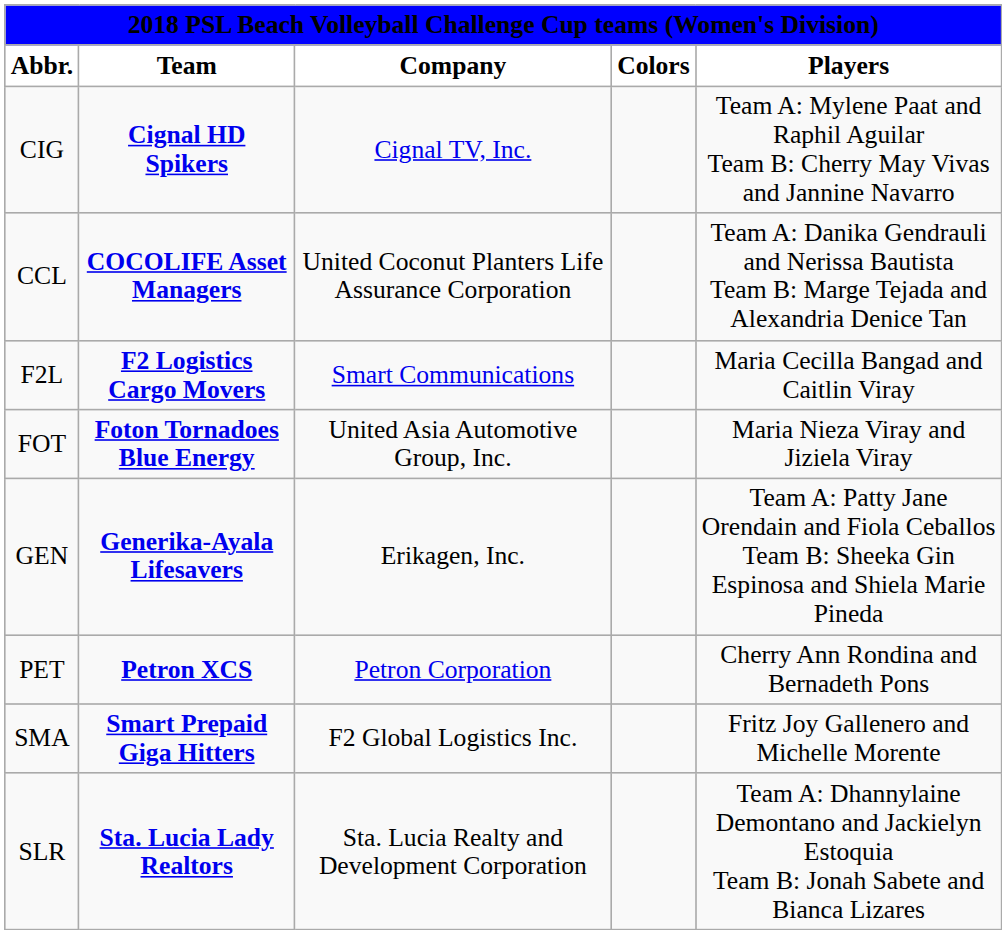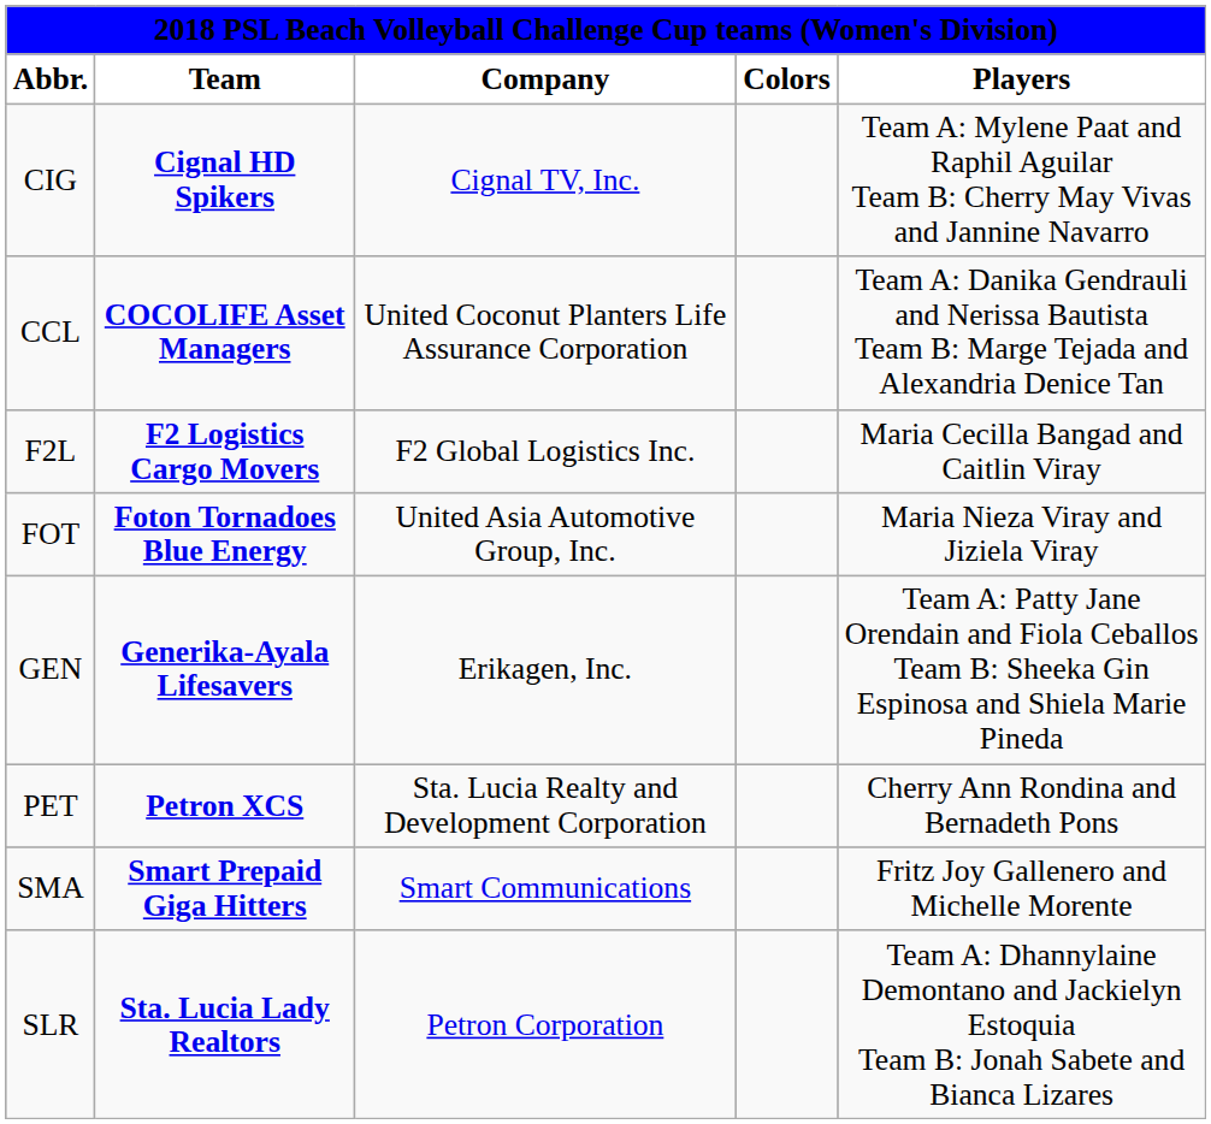 <table class="wikitable" style="width:100%; text-align:left">
 <tr>
 <th style=background:BLUE colspan=7><span>2018 PSL Beach Volleyball Challenge Cup teams (Women's Division)</span></th>
 </tr>
 <tr>
 <th style="background:white">Abbr.</th>
 <th style="background:white">Team</th>
 <th style="background:white">Company</th>
 <th style="background:white">Colors</th>
 <th style="background:white">Players</th>
 </tr>
 <tr>
 <td align=center>CIG</td>
 <td align=center><strong><a href='#'>Cignal HD Spikers</a></strong></td>
 <td align=center><a href='#'>Cignal TV, Inc.</a></td>
 <td align=center> </td>
 <td align=center>Team A: Mylene Paat and Raphil Aguilar <br> Team B: Cherry May Vivas and Jannine Navarro</td>
 </tr>
 <tr>
 <td align=center>CCL</td>
 <td align=center><strong><a href='#'>COCOLIFE Asset Managers</a></strong></td>
 <td align=center>United Coconut Planters Life Assurance Corporation</td>
 <td align=center> </td>
 <td align=center>Team A: Danika Gendrauli and Nerissa Bautista <br> Team B: Marge Tejada and Alexandria Denice Tan</td>
 </tr>
 <tr>
 <td align=center>F2L</td>
 <td align=center><strong><a href='#'>F2 Logistics Cargo Movers</a></strong></td>
-<td align=center><a href='#'>Smart Communications</a></td>
+<td align=center>F2 Global Logistics Inc.</td>
 <td align=center>  </td>
 <td align=center>Maria Cecilla Bangad and Caitlin Viray</td>
 </tr>
 <tr>
 <td align=center>FOT</td>
 <td align=center><strong><a href='#'>Foton Tornadoes Blue Energy</a></strong></td>
 <td align=center>United Asia Automotive Group, Inc.</td>
 <td align=center> </td>
 <td align=center>Maria Nieza Viray and Jiziela Viray</td>
 </tr>
 <tr>
 <td align=center>GEN</td>
 <td align=center><strong><a href='#'>Generika-Ayala Lifesavers</a></strong></td>
 <td align=center>Erikagen, Inc.</td>
 <td align=center>  </td>
 <td align=center>Team A: Patty Jane Orendain and Fiola Ceballos <br> Team B: Sheeka Gin Espinosa and Shiela Marie Pineda</td>
 </tr>
 <tr>
 <td align=center>PET</td>
 <td align=center><strong><a href='#'>Petron XCS</a></strong></td>
-<td align=center><a href='#'>Petron Corporation</a></td>
+<td align=center>Sta. Lucia Realty and Development Corporation</td>
 <td align=center>  </td>
 <td align=center>Cherry Ann Rondina and Bernadeth Pons</td>
 </tr>
 <tr>
 <td align=center>SMA</td>
 <td align=center><strong><a href='#'>Smart Prepaid Giga Hitters</a></strong></td>
-<td align=center>F2 Global Logistics Inc.</td>
+<td align=center><a href='#'>Smart Communications</a></td>
 <td align=center> </td>
 <td align=center>Fritz Joy Gallenero and Michelle Morente</td>
 </tr>
 <tr>
 <td align=center>SLR</td>
 <td align=center><strong><a href='#'>Sta. Lucia Lady Realtors</a></strong></td>
-<td align=center>Sta. Lucia Realty and Development Corporation</td>
+<td align=center><a href='#'>Petron Corporation</a></td>
 <td align=center>  </td>
 <td align=center>Team A: Dhannylaine Demontano and Jackielyn Estoquia <br> Team B: Jonah Sabete and Bianca Lizares</td>
 </tr>
 </table>
